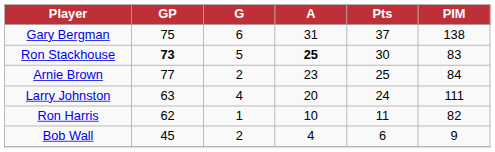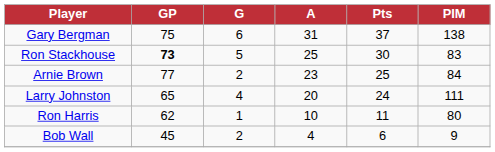 <table class="wikitable sortable">
 <tr>
 <th style="background:#BF2F38;color:#FFFFFF;" width="16%">Player</th>
 <th style="background:#BF2F38;color:#FFFFFF;" width="9%">GP</th>
 <th style="background:#BF2F38;color:#FFFFFF;" width="9%">G</th>
 <th style="background:#BF2F38;color:#FFFFFF;" width="9%">A</th>
 <th style="background:#BF2F38;color:#FFFFFF;" width="9%">Pts</th>
 <th style="background:#BF2F38;color:#FFFFFF;" width="9%">PIM</th>
 </tr>
 <tr align="center">
 <td><a href='#'>Gary Bergman</a></td>
 <td>75</td>
 <td>6</td>
 <td>31</td>
 <td>37</td>
 <td>138</td>
 </tr>
 <tr align="center">
 <td><a href='#'>Ron Stackhouse</a></td>
 <td><strong>73</strong></td>
 <td>5</td>
-<td><strong>25</strong></td>
+<td>25</td>
 <td>30</td>
 <td>83</td>
 </tr>
 <tr align="center">
 <td><a href='#'>Arnie Brown</a></td>
 <td>77</td>
 <td>2</td>
 <td>23</td>
 <td>25</td>
 <td>84</td>
 </tr>
 <tr align="center">
 <td><a href='#'>Larry Johnston</a></td>
-<td>63</td>
+<td>65</td>
 <td>4</td>
 <td>20</td>
 <td>24</td>
 <td>111</td>
 </tr>
 <tr align="center">
 <td><a href='#'>Ron Harris</a></td>
 <td>62</td>
 <td>1</td>
 <td>10</td>
 <td>11</td>
-<td>82</td>
+<td>80</td>
 </tr>
 <tr align="center">
 <td><a href='#'>Bob Wall</a></td>
 <td>45</td>
 <td>2</td>
 <td>4</td>
 <td>6</td>
 <td>9</td>
 </tr>
 <tr align="center">
 </tr>
 </table>
